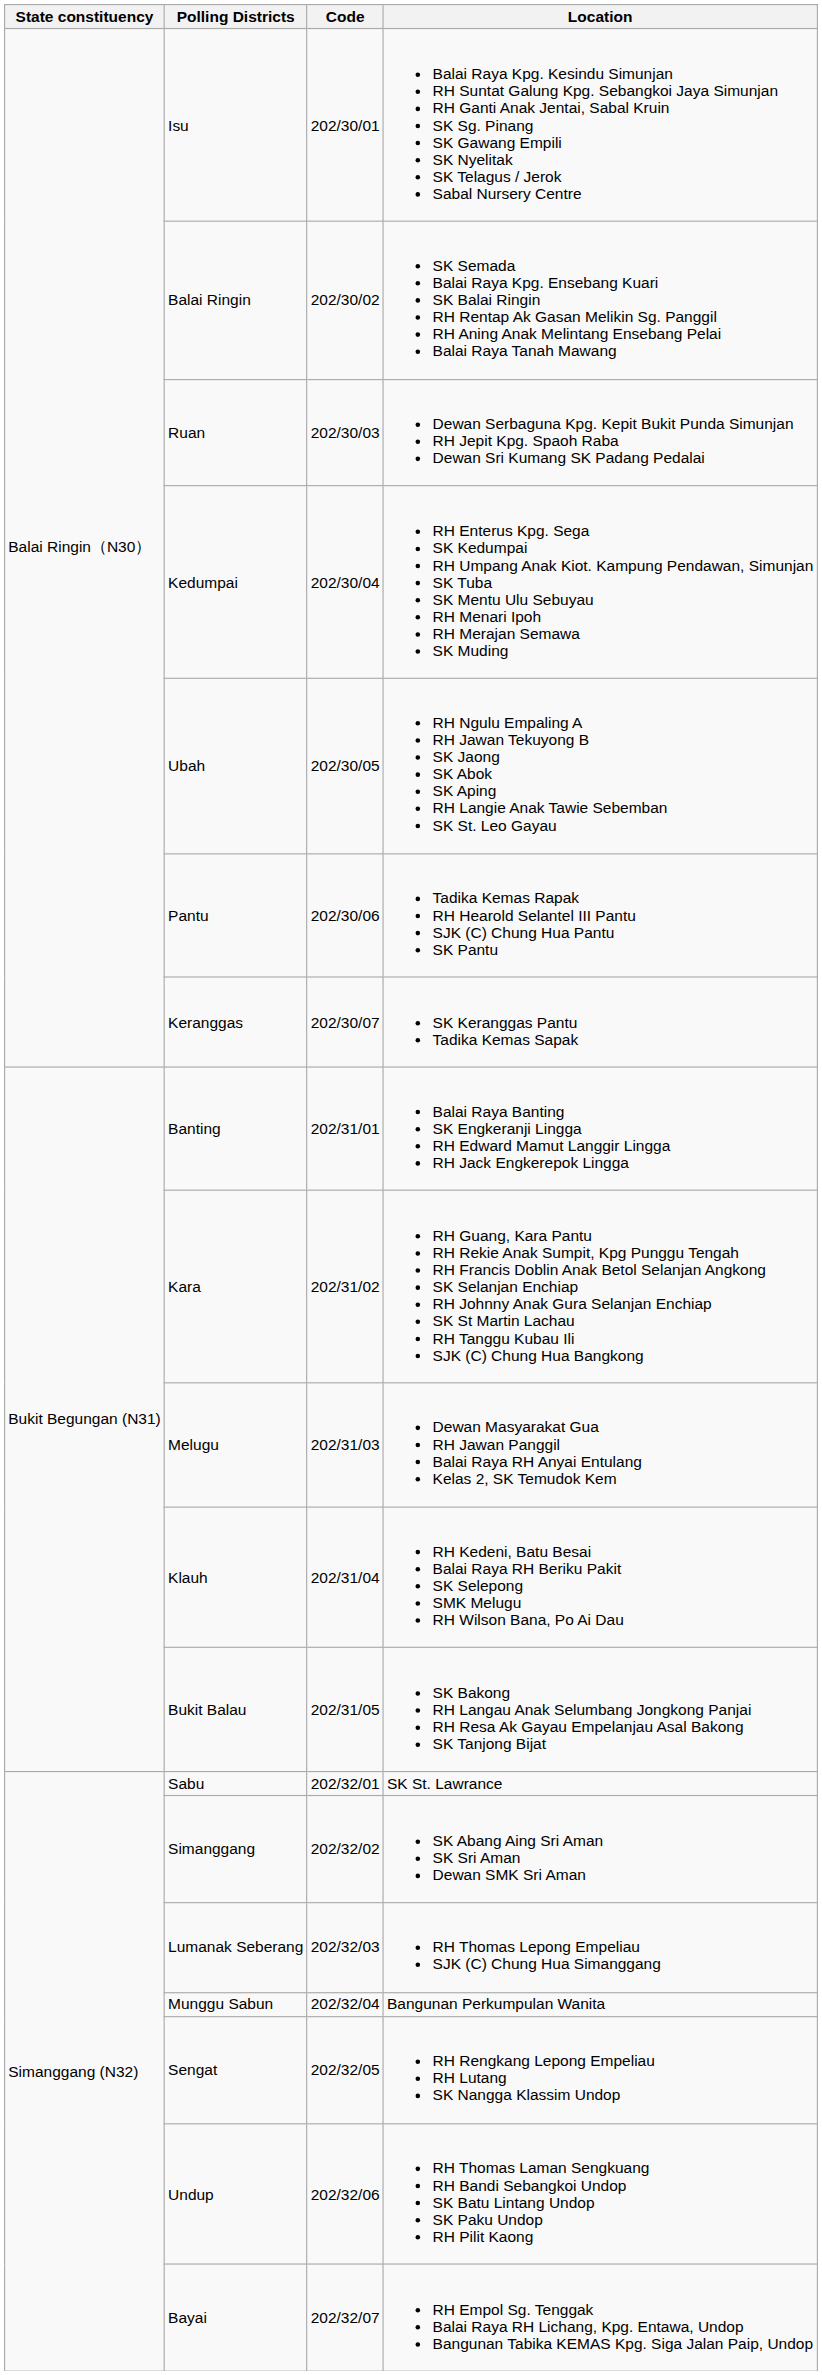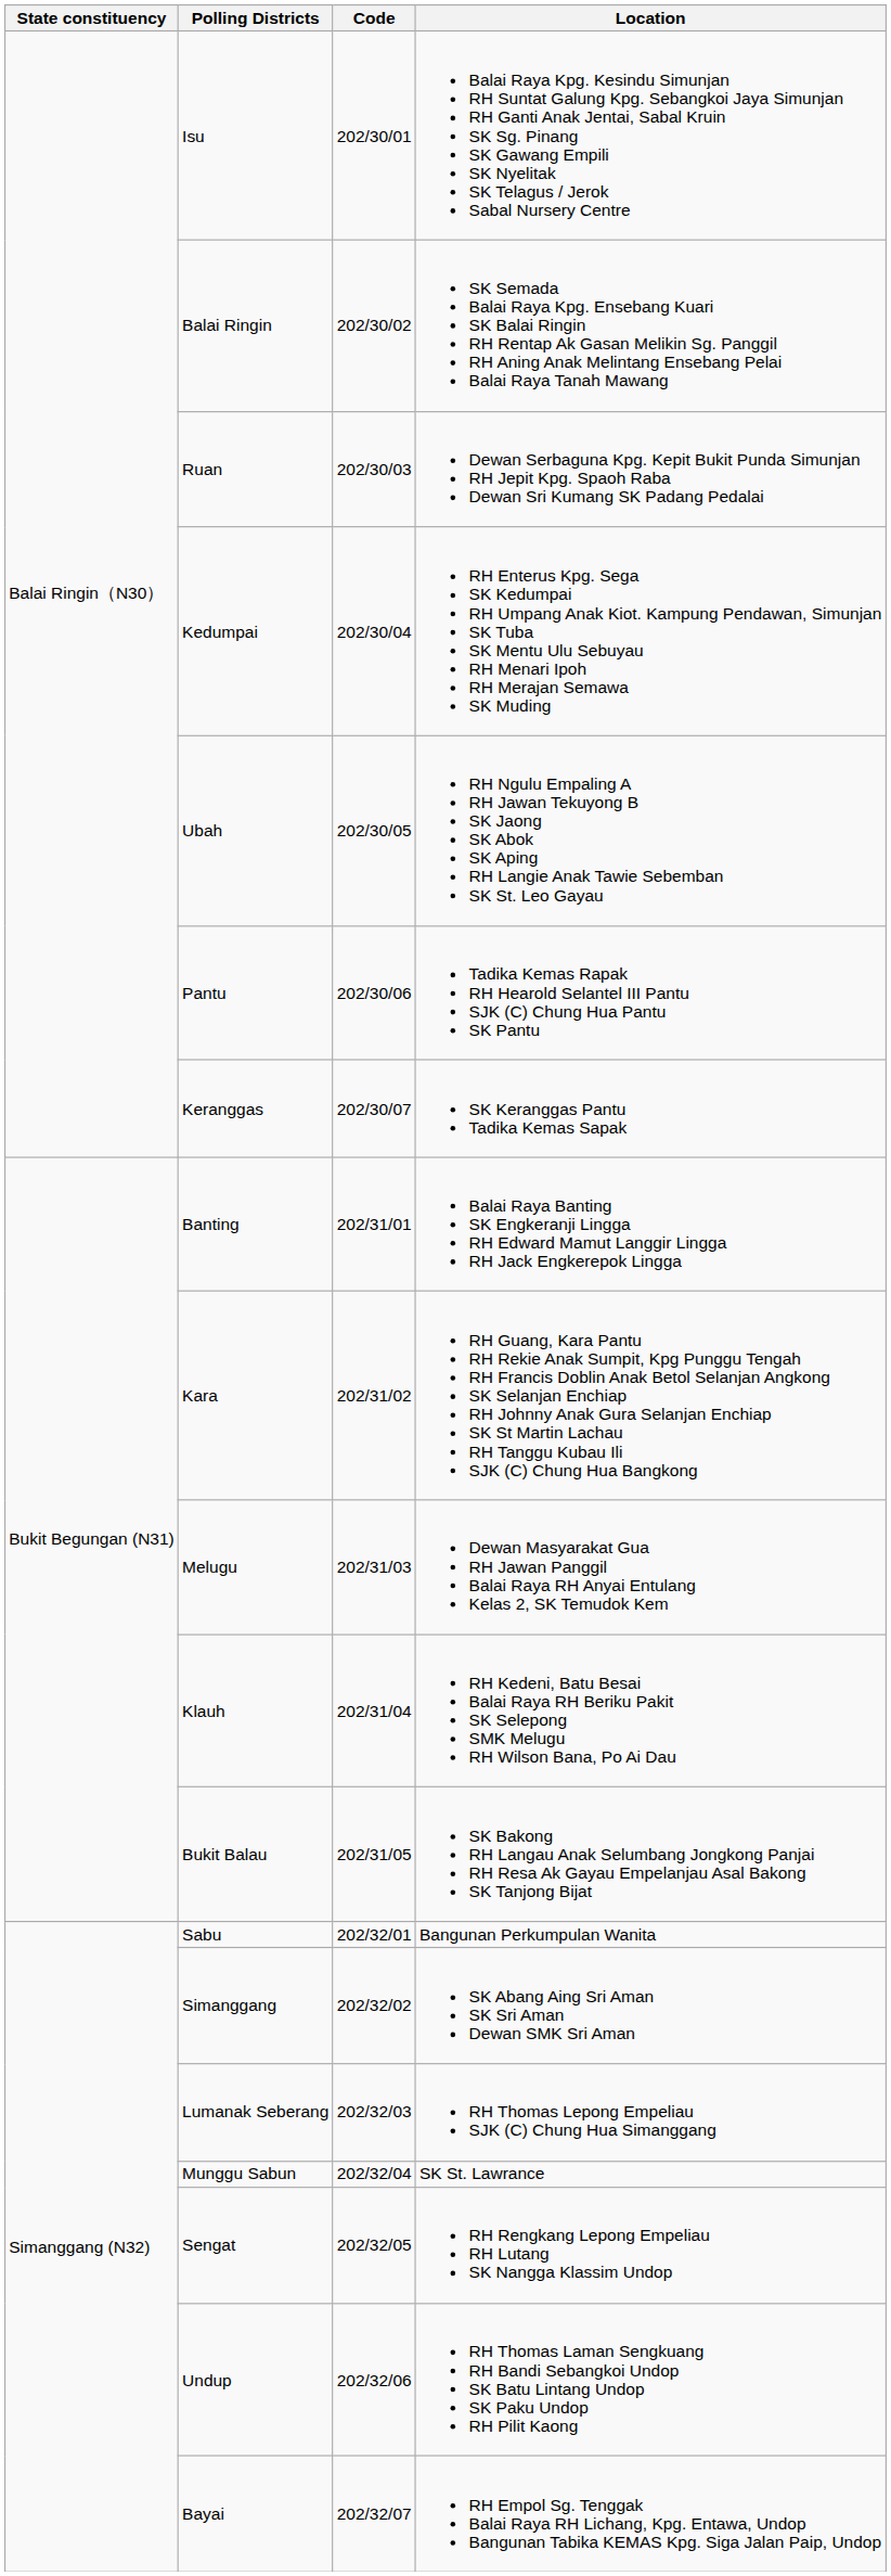 <table class="wikitable sortable mw-collapsible" style="white-space:nowrap;font-size:85%">
 <tr>
 <th>State constituency</th>
 <th>Polling Districts</th>
 <th>Code</th>
 <th>Location</th>
 </tr>
 <tr>
 <td rowspan="7">Balai Ringin（N30）</td>
 <td>Isu</td>
 <td>202/30/01</td>
 <td><br><ul><li>Balai Raya Kpg. Kesindu Simunjan</li><li>RH Suntat Galung Kpg. Sebangkoi Jaya Simunjan</li><li>RH Ganti Anak Jentai, Sabal Kruin</li><li>SK Sg. Pinang</li><li>SK Gawang Empili</li><li>SK Nyelitak</li><li>SK Telagus / Jerok</li><li>Sabal Nursery Centre</li></ul></td>
 </tr>
 <tr>
 <td>Balai Ringin</td>
 <td>202/30/02</td>
 <td><br><ul><li>SK Semada</li><li>Balai Raya Kpg. Ensebang Kuari</li><li>SK Balai Ringin</li><li>RH Rentap Ak Gasan Melikin Sg. Panggil</li><li>RH Aning Anak Melintang Ensebang Pelai</li><li>Balai Raya Tanah Mawang</li></ul></td>
 </tr>
 <tr>
 <td>Ruan</td>
 <td>202/30/03</td>
 <td><br><ul><li>Dewan Serbaguna Kpg. Kepit Bukit Punda Simunjan</li><li>RH Jepit Kpg. Spaoh Raba</li><li>Dewan Sri Kumang SK Padang Pedalai</li></ul></td>
 </tr>
 <tr>
 <td>Kedumpai</td>
 <td>202/30/04</td>
 <td><br><ul><li>RH Enterus Kpg. Sega</li><li>SK Kedumpai</li><li>RH Umpang Anak Kiot. Kampung Pendawan, Simunjan</li><li>SK Tuba</li><li>SK Mentu Ulu Sebuyau</li><li>RH Menari Ipoh</li><li>RH Merajan Semawa</li><li>SK Muding</li></ul></td>
 </tr>
 <tr>
 <td>Ubah</td>
 <td>202/30/05</td>
 <td><br><ul><li>RH Ngulu Empaling A</li><li>RH Jawan Tekuyong B</li><li>SK Jaong</li><li>SK Abok</li><li>SK Aping</li><li>RH Langie Anak Tawie Sebemban</li><li>SK St. Leo Gayau</li></ul></td>
 </tr>
 <tr>
 <td>Pantu</td>
 <td>202/30/06</td>
 <td><br><ul><li>Tadika Kemas Rapak</li><li>RH Hearold Selantel III Pantu</li><li>SJK (C) Chung Hua Pantu</li><li>SK Pantu</li></ul></td>
 </tr>
 <tr>
 <td>Keranggas</td>
 <td>202/30/07</td>
 <td><br><ul><li>SK Keranggas Pantu</li><li>Tadika Kemas Sapak</li></ul></td>
 </tr>
 <tr>
 <td rowspan="5">Bukit Begungan (N31)</td>
 <td>Banting</td>
 <td>202/31/01</td>
 <td><br><ul><li>Balai Raya Banting</li><li>SK Engkeranji Lingga</li><li>RH Edward Mamut Langgir Lingga</li><li>RH Jack Engkerepok Lingga</li></ul></td>
 </tr>
 <tr>
 <td>Kara</td>
 <td>202/31/02</td>
 <td><br><ul><li>RH Guang, Kara Pantu</li><li>RH Rekie Anak Sumpit, Kpg Punggu Tengah</li><li>RH Francis Doblin Anak Betol Selanjan Angkong</li><li>SK Selanjan Enchiap</li><li>RH Johnny Anak Gura Selanjan Enchiap</li><li>SK St Martin Lachau</li><li>RH Tanggu Kubau Ili</li><li>SJK (C) Chung Hua Bangkong</li></ul></td>
 </tr>
 <tr>
 <td>Melugu</td>
 <td>202/31/03</td>
 <td><br><ul><li>Dewan Masyarakat Gua</li><li>RH Jawan Panggil</li><li>Balai Raya RH Anyai Entulang</li><li>Kelas 2, SK Temudok Kem</li></ul></td>
 </tr>
 <tr>
 <td>Klauh</td>
 <td>202/31/04</td>
 <td><br><ul><li>RH Kedeni, Batu Besai</li><li>Balai Raya RH Beriku Pakit</li><li>SK Selepong</li><li>SMK Melugu</li><li>RH Wilson Bana, Po Ai Dau</li></ul></td>
 </tr>
 <tr>
 <td>Bukit Balau</td>
 <td>202/31/05</td>
 <td><br><ul><li>SK Bakong</li><li>RH Langau Anak Selumbang Jongkong Panjai</li><li>RH Resa Ak Gayau Empelanjau Asal Bakong</li><li>SK Tanjong Bijat</li></ul></td>
 </tr>
 <tr>
 <td rowspan="7">Simanggang (N32)</td>
 <td>Sabu</td>
 <td>202/32/01</td>
-<td>SK St. Lawrance</td>
+<td>Bangunan Perkumpulan Wanita</td>
 </tr>
 <tr>
 <td>Simanggang</td>
 <td>202/32/02</td>
 <td><br><ul><li>SK Abang Aing Sri Aman</li><li>SK Sri Aman</li><li>Dewan SMK Sri Aman</li></ul></td>
 </tr>
 <tr>
 <td>Lumanak Seberang</td>
 <td>202/32/03</td>
 <td><br><ul><li>RH Thomas Lepong Empeliau</li><li>SJK (C) Chung Hua Simanggang</li></ul></td>
 </tr>
 <tr>
 <td>Munggu Sabun</td>
 <td>202/32/04</td>
-<td>Bangunan Perkumpulan Wanita</td>
+<td>SK St. Lawrance</td>
 </tr>
 <tr>
 <td>Sengat</td>
 <td>202/32/05</td>
 <td><br><ul><li>RH Rengkang Lepong Empeliau</li><li>RH Lutang</li><li>SK Nangga Klassim Undop</li></ul></td>
 </tr>
 <tr>
 <td>Undup</td>
 <td>202/32/06</td>
 <td><br><ul><li>RH Thomas Laman Sengkuang</li><li>RH Bandi Sebangkoi Undop</li><li>SK Batu Lintang Undop</li><li>SK Paku Undop</li><li>RH Pilit Kaong</li></ul></td>
 </tr>
 <tr>
 <td>Bayai</td>
 <td>202/32/07</td>
 <td><br><ul><li>RH Empol Sg. Tenggak</li><li>Balai Raya RH Lichang, Kpg. Entawa, Undop</li><li>Bangunan Tabika KEMAS Kpg. Siga Jalan Paip, Undop</li></ul></td>
 </tr>
 </table>
